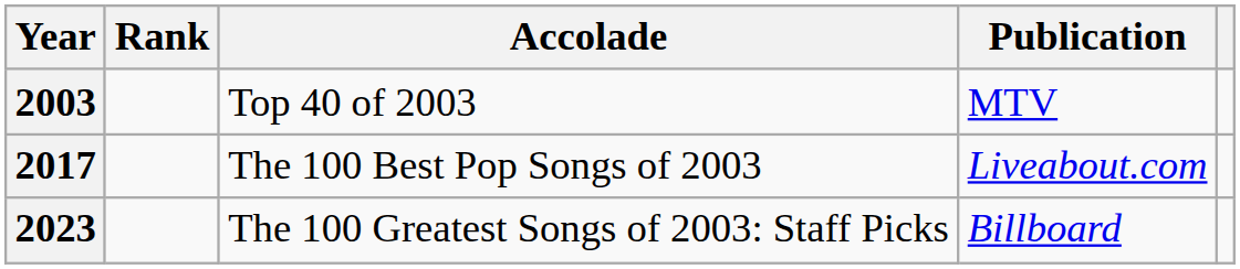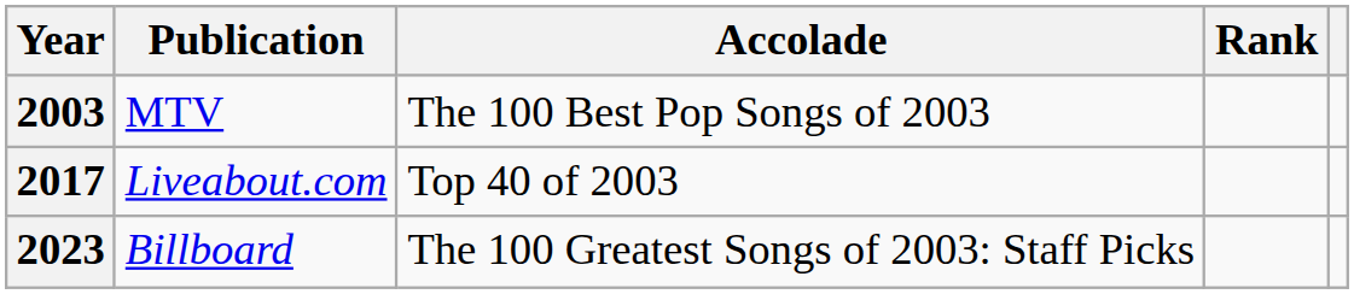 <table class="wikitable sortable plainrowheaders">
 <tr>
 <th scope="col">Year</th>
+<th scope="col">Publication</th>
+<th scope="col">Accolade</th>
 <th scope="col">Rank</th>
-<th scope="col">Accolade</th>
-<th scope="col">Publication</th>
 <th scope="col"></th>
 </tr>
 <tr>
 <th scope="row">2003</th>
+<td><a href='#'>MTV</a></td>
+<td>The 100 Best Pop Songs of 2003</td>
 <td></td>
-<td>Top 40 of 2003</td>
-<td><a href='#'>MTV</a></td>
 <td></td>
 </tr>
 <tr>
 <th scope="row">2017</th>
+<td><em><a href='#'>Liveabout.com</a></em></td>
+<td>Top 40 of 2003</td>
 <td></td>
-<td>The 100 Best Pop Songs of 2003</td>
-<td><em><a href='#'>Liveabout.com</a></em></td>
 <td></td>
 </tr>
 <tr>
 <th scope="row">2023</th>
+<td><em><a href='#'>Billboard</a></em></td>
+<td>The 100 Greatest Songs of 2003: Staff Picks</td>
 <td></td>
-<td>The 100 Greatest Songs of 2003: Staff Picks</td>
-<td><em><a href='#'>Billboard</a></em></td>
 <td></td>
 </tr>
 </table>
